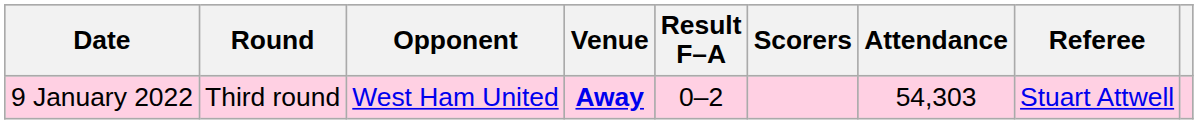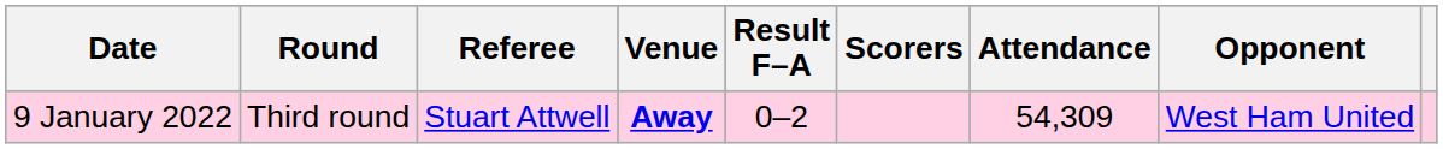 <table class="wikitable sortable" style="text-align:center">
 <tr>
 <th>Date</th>
 <th>Round</th>
-<th>Opponent</th>
+<th class="unsortable">Referee</th>
 <th>Venue</th>
 <th>Result<br>F–A</th>
 <th class="unsortable">Scorers</th>
 <th>Attendance</th>
-<th class="unsortable">Referee</th>
+<th>Opponent</th>
 <th></th>
 </tr>
 <tr bgcolor="#ffd0e3">
 <td>9 January 2022</td>
 <td>Third round</td>
-<td><a href='#'>West Ham United</a></td>
+<td><a href='#'>Stuart Attwell</a></td>
 <td><strong><a href='#'>Away</a></strong></td>
 <td>0–2</td>
 <td></td>
-<td>54,303</td>
-<td><a href='#'>Stuart Attwell</a></td>
+<td>54,309</td>
+<td><a href='#'>West Ham United</a></td>
 <td></td>
 </tr>
 </table>
